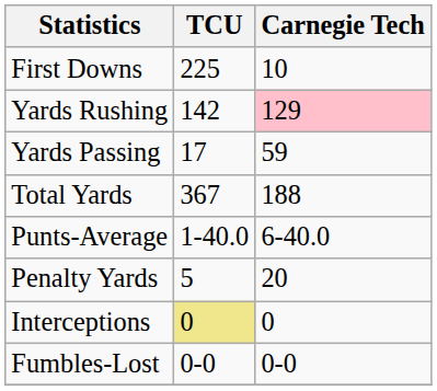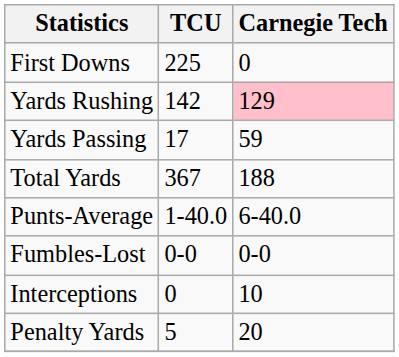 <table class="wikitable">
 <tr>
 <th>Statistics</th>
 <th>TCU</th>
 <th>Carnegie Tech</th>
 </tr>
 <tr>
 <td>First Downs</td>
 <td>225</td>
-<td>10</td>
+<td>0</td>
 </tr>
 <tr>
 <td>Yards Rushing</td>
 <td>142</td>
 <td style="background: pink;">129</td>
 </tr>
 <tr>
 <td>Yards Passing</td>
 <td>17</td>
 <td>59</td>
 </tr>
 <tr>
 <td>Total Yards</td>
 <td>367</td>
 <td>188</td>
 </tr>
 <tr>
 <td>Punts-Average</td>
 <td>1-40.0</td>
 <td>6-40.0</td>
 </tr>
 <tr>
+<td>Fumbles-Lost</td>
+<td>0-0</td>
+<td>0-0</td>
+</tr>
+<tr>
+<td>Interceptions</td>
+<td>0</td>
+<td>10</td>
+</tr>
+<tr>
 <td>Penalty Yards</td>
 <td>5</td>
 <td>20</td>
 </tr>
 <tr>
-<td>Interceptions</td>
-<td style="background: khaki;">0</td>
-<td>0</td>
-</tr>
-<tr>
-<td>Fumbles-Lost</td>
-<td>0-0</td>
-<td>0-0</td>
-</tr>
-<tr>
 </tr>
 </table>
